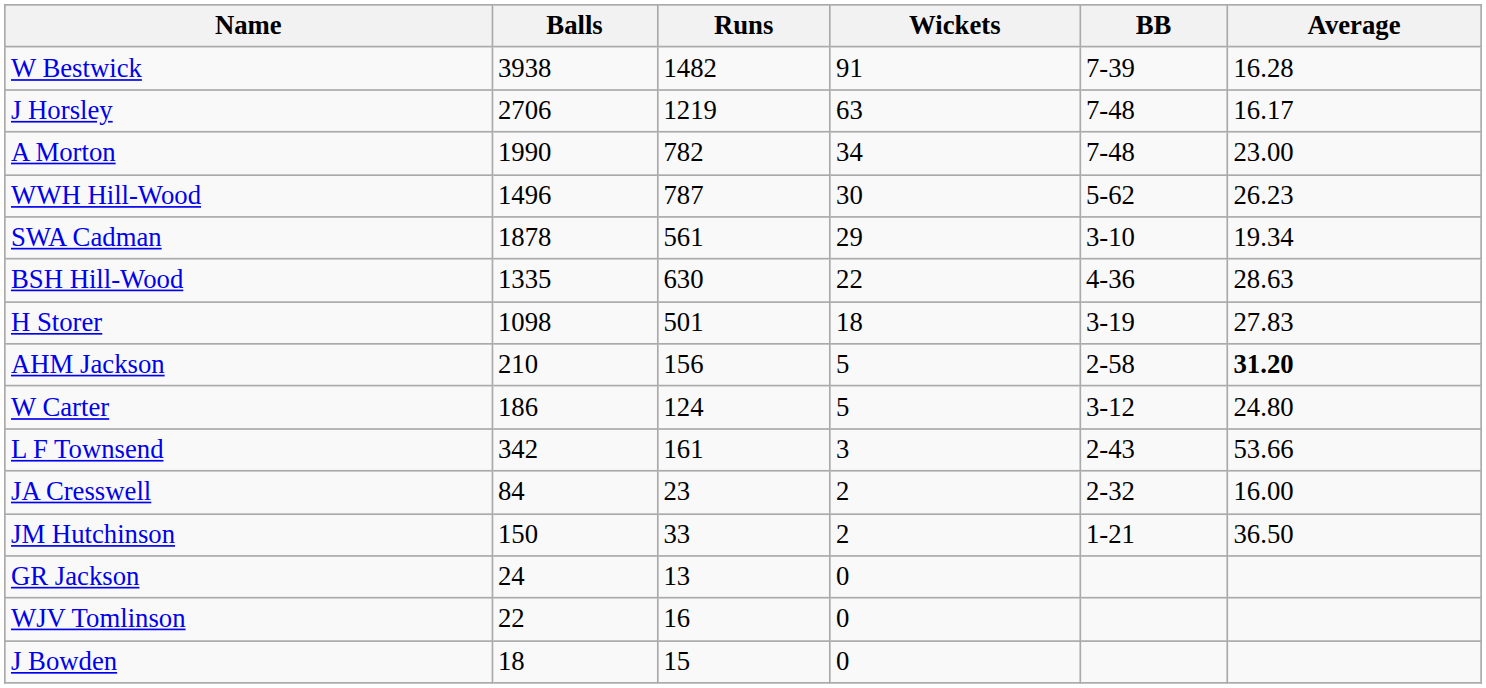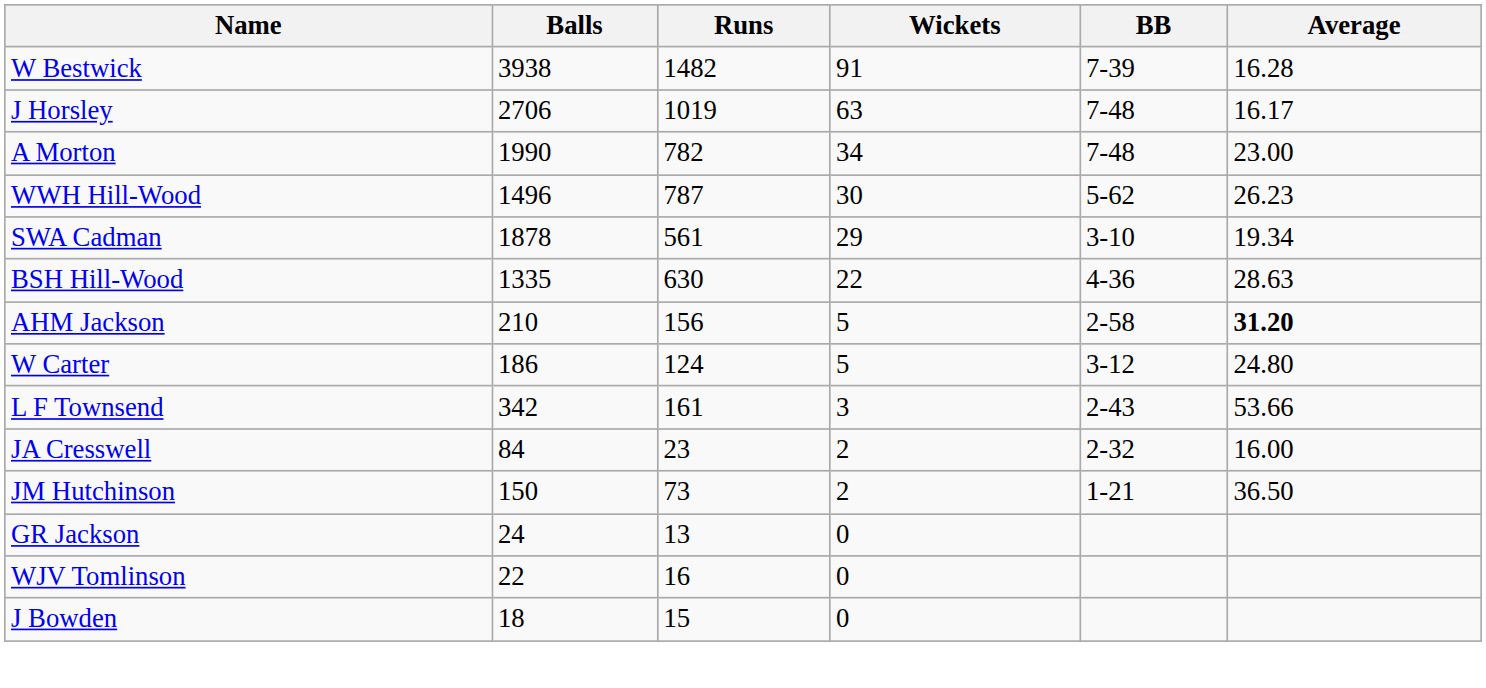 <table class="wikitable sortable" style="width:70%;">
 <tr style="background:#efefef;">
 <th>Name</th>
 <th>Balls</th>
 <th>Runs</th>
 <th>Wickets</th>
 <th>BB</th>
 <th>Average</th>
 </tr>
 <tr>
 <td><a href='#'>W Bestwick</a></td>
 <td>3938</td>
 <td>1482</td>
 <td>91</td>
 <td>7-39</td>
 <td>16.28</td>
 </tr>
 <tr>
 <td><a href='#'>J Horsley</a></td>
 <td>2706</td>
-<td>1219</td>
+<td>1019</td>
 <td>63</td>
 <td>7-48</td>
 <td>16.17</td>
 </tr>
 <tr>
 <td><a href='#'>A Morton</a></td>
 <td>1990</td>
 <td>782</td>
 <td>34</td>
 <td>7-48</td>
 <td>23.00</td>
 </tr>
 <tr>
 <td><a href='#'>WWH Hill-Wood</a></td>
 <td>1496</td>
 <td>787</td>
 <td>30</td>
 <td>5-62</td>
 <td>26.23</td>
 </tr>
 <tr>
 <td><a href='#'>SWA Cadman</a></td>
 <td>1878</td>
 <td>561</td>
 <td>29</td>
 <td>3-10</td>
 <td>19.34</td>
 </tr>
 <tr>
 <td><a href='#'>BSH Hill-Wood</a></td>
 <td>1335</td>
 <td>630</td>
 <td>22</td>
 <td>4-36</td>
 <td>28.63</td>
 </tr>
 <tr>
-<td><a href='#'>H Storer</a></td>
-<td>1098</td>
-<td>501</td>
-<td>18</td>
-<td>3-19</td>
-<td>27.83</td>
-</tr>
-<tr>
 <td><a href='#'>AHM Jackson</a></td>
 <td>210</td>
 <td>156</td>
 <td>5</td>
 <td>2-58</td>
 <td><strong>31.20</strong></td>
 </tr>
 <tr>
 <td><a href='#'>W Carter</a></td>
 <td>186</td>
 <td>124</td>
 <td>5</td>
 <td>3-12</td>
 <td>24.80</td>
 </tr>
 <tr>
 <td><a href='#'>L F Townsend</a></td>
 <td>342</td>
 <td>161</td>
 <td>3</td>
 <td>2-43</td>
 <td>53.66</td>
 </tr>
 <tr>
 <td><a href='#'>JA Cresswell</a></td>
 <td>84</td>
 <td>23</td>
 <td>2</td>
 <td>2-32</td>
 <td>16.00</td>
 </tr>
 <tr>
 <td><a href='#'>JM Hutchinson</a></td>
 <td>150</td>
-<td>33</td>
+<td>73</td>
 <td>2</td>
 <td>1-21</td>
 <td>36.50</td>
 </tr>
 <tr>
 <td><a href='#'>GR Jackson</a></td>
 <td>24</td>
 <td>13</td>
 <td>0</td>
 <td></td>
 <td></td>
 </tr>
 <tr>
 <td><a href='#'>WJV Tomlinson</a></td>
 <td>22</td>
 <td>16</td>
 <td>0</td>
 <td></td>
 <td></td>
 </tr>
 <tr>
 <td><a href='#'>J Bowden</a></td>
 <td>18</td>
 <td>15</td>
 <td>0</td>
 <td></td>
 <td></td>
 </tr>
 </table>
